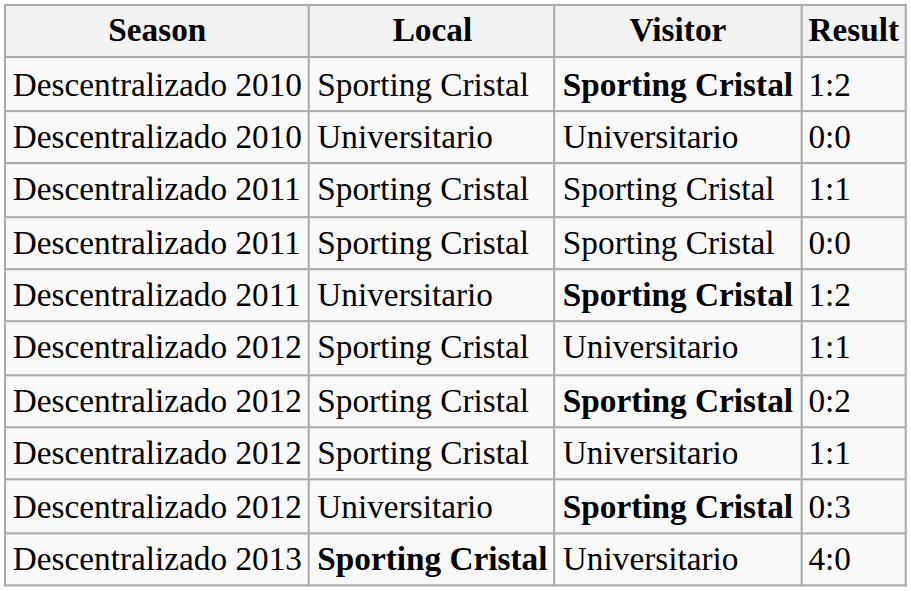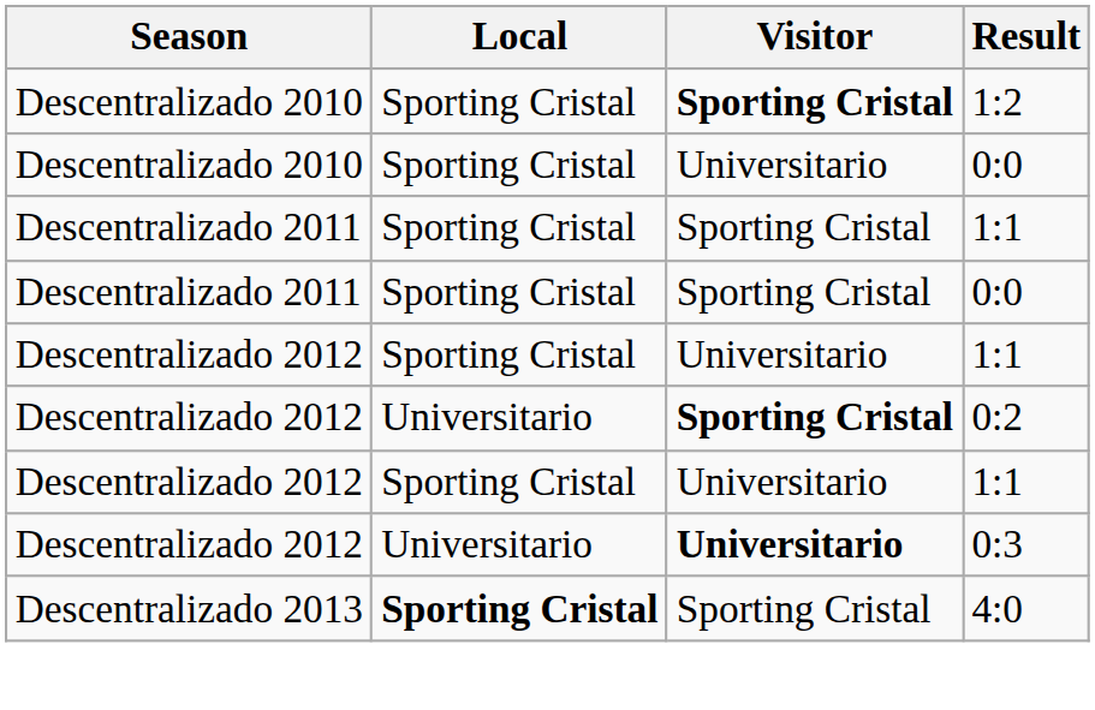 <table class="wikitable">
 <tr>
 <th>Season</th>
 <th>Local</th>
 <th>Visitor</th>
 <th>Result</th>
 </tr>
 <tr>
 <td>Descentralizado 2010</td>
 <td>Sporting Cristal</td>
 <td><strong>Sporting Cristal</strong></td>
 <td>1:2</td>
 </tr>
 <tr>
 <td>Descentralizado 2010</td>
-<td>Universitario</td>
+<td>Sporting Cristal</td>
 <td>Universitario</td>
 <td>0:0</td>
 </tr>
 <tr>
 <td>Descentralizado 2011</td>
 <td>Sporting Cristal</td>
 <td>Sporting Cristal</td>
 <td>1:1</td>
 </tr>
 <tr>
 <td>Descentralizado 2011</td>
 <td>Sporting Cristal</td>
 <td>Sporting Cristal</td>
 <td>0:0</td>
 </tr>
 <tr>
-<td>Descentralizado 2011</td>
-<td>Universitario</td>
-<td><strong>Sporting Cristal</strong></td>
-<td>1:2</td>
-</tr>
-<tr>
 <td>Descentralizado 2012</td>
 <td>Sporting Cristal</td>
 <td>Universitario</td>
 <td>1:1</td>
 </tr>
 <tr>
 <td>Descentralizado 2012</td>
-<td>Sporting Cristal</td>
+<td>Universitario</td>
 <td><strong>Sporting Cristal</strong></td>
 <td>0:2</td>
 </tr>
 <tr>
 <td>Descentralizado 2012</td>
 <td>Sporting Cristal</td>
 <td>Universitario</td>
 <td>1:1</td>
 </tr>
 <tr>
 <td>Descentralizado 2012</td>
 <td>Universitario</td>
-<td><strong>Sporting Cristal</strong></td>
+<td><strong>Universitario</strong></td>
 <td>0:3</td>
 </tr>
 <tr>
 <td>Descentralizado 2013</td>
 <td><strong>Sporting Cristal</strong></td>
-<td>Universitario</td>
+<td>Sporting Cristal</td>
 <td>4:0</td>
 </tr>
 </table>
